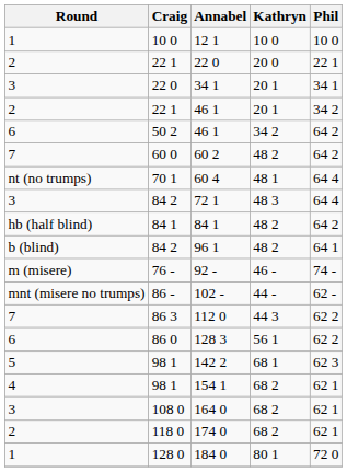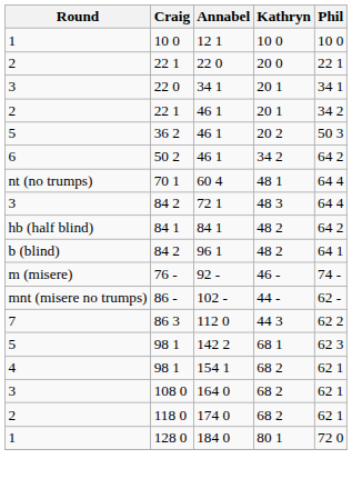 <table class="wikitable">
 <tr>
 <th>Round</th>
 <th>Craig</th>
 <th>Annabel</th>
 <th>Kathryn</th>
 <th>Phil</th>
 </tr>
 <tr>
 <td>1</td>
 <td>10 0</td>
 <td>12 1</td>
 <td>10 0</td>
 <td>10 0</td>
 </tr>
 <tr>
 <td>2</td>
 <td>22 1</td>
 <td>22 0</td>
 <td>20 0</td>
 <td>22 1</td>
 </tr>
 <tr>
 <td>3</td>
 <td>22 0</td>
 <td>34 1</td>
 <td>20 1</td>
 <td>34 1</td>
 </tr>
 <tr>
 <td>2</td>
 <td>22 1</td>
 <td>46 1</td>
 <td>20 1</td>
 <td>34 2</td>
 </tr>
 <tr>
+<td>5</td>
+<td>36 2</td>
+<td>46 1</td>
+<td>20 2</td>
+<td>50 3</td>
+</tr>
+<tr>
 <td>6</td>
 <td>50 2</td>
 <td>46 1</td>
 <td>34 2</td>
-<td>64 2</td>
-</tr>
-<tr>
-<td>7</td>
-<td>60 0</td>
-<td>60 2</td>
-<td>48 2</td>
 <td>64 2</td>
 </tr>
 <tr>
 <td>nt (no trumps)</td>
 <td>70 1</td>
 <td>60 4</td>
 <td>48 1</td>
 <td>64 4</td>
 </tr>
 <tr>
 <td>3</td>
 <td>84 2</td>
 <td>72 1</td>
 <td>48 3</td>
 <td>64 4</td>
 </tr>
 <tr>
 <td>hb (half blind)</td>
 <td>84 1</td>
 <td>84 1</td>
 <td>48 2</td>
 <td>64 2</td>
 </tr>
 <tr>
 <td>b (blind)</td>
 <td>84 2</td>
 <td>96 1</td>
 <td>48 2</td>
 <td>64 1</td>
 </tr>
 <tr>
 <td>m (misere)</td>
 <td>76 -</td>
 <td>92 -</td>
 <td>46 -</td>
 <td>74 -</td>
 </tr>
 <tr>
 <td>mnt (misere no trumps)</td>
 <td>86 -</td>
 <td>102 -</td>
 <td>44 -</td>
 <td>62 -</td>
 </tr>
 <tr>
 <td>7</td>
 <td>86 3</td>
 <td>112 0</td>
 <td>44 3</td>
 <td>62 2</td>
 </tr>
 <tr>
-<td>6</td>
-<td>86 0</td>
-<td>128 3</td>
-<td>56 1</td>
-<td>62 2</td>
-</tr>
-<tr>
 <td>5</td>
 <td>98 1</td>
 <td>142 2</td>
 <td>68 1</td>
 <td>62 3</td>
 </tr>
 <tr>
 <td>4</td>
 <td>98 1</td>
 <td>154 1</td>
 <td>68 2</td>
 <td>62 1</td>
 </tr>
 <tr>
 <td>3</td>
 <td>108 0</td>
 <td>164 0</td>
 <td>68 2</td>
 <td>62 1</td>
 </tr>
 <tr>
 <td>2</td>
 <td>118 0</td>
 <td>174 0</td>
 <td>68 2</td>
 <td>62 1</td>
 </tr>
 <tr>
 <td>1</td>
 <td>128 0</td>
 <td>184 0</td>
 <td>80 1</td>
 <td>72 0</td>
 </tr>
 <tr>
 </tr>
 </table>
